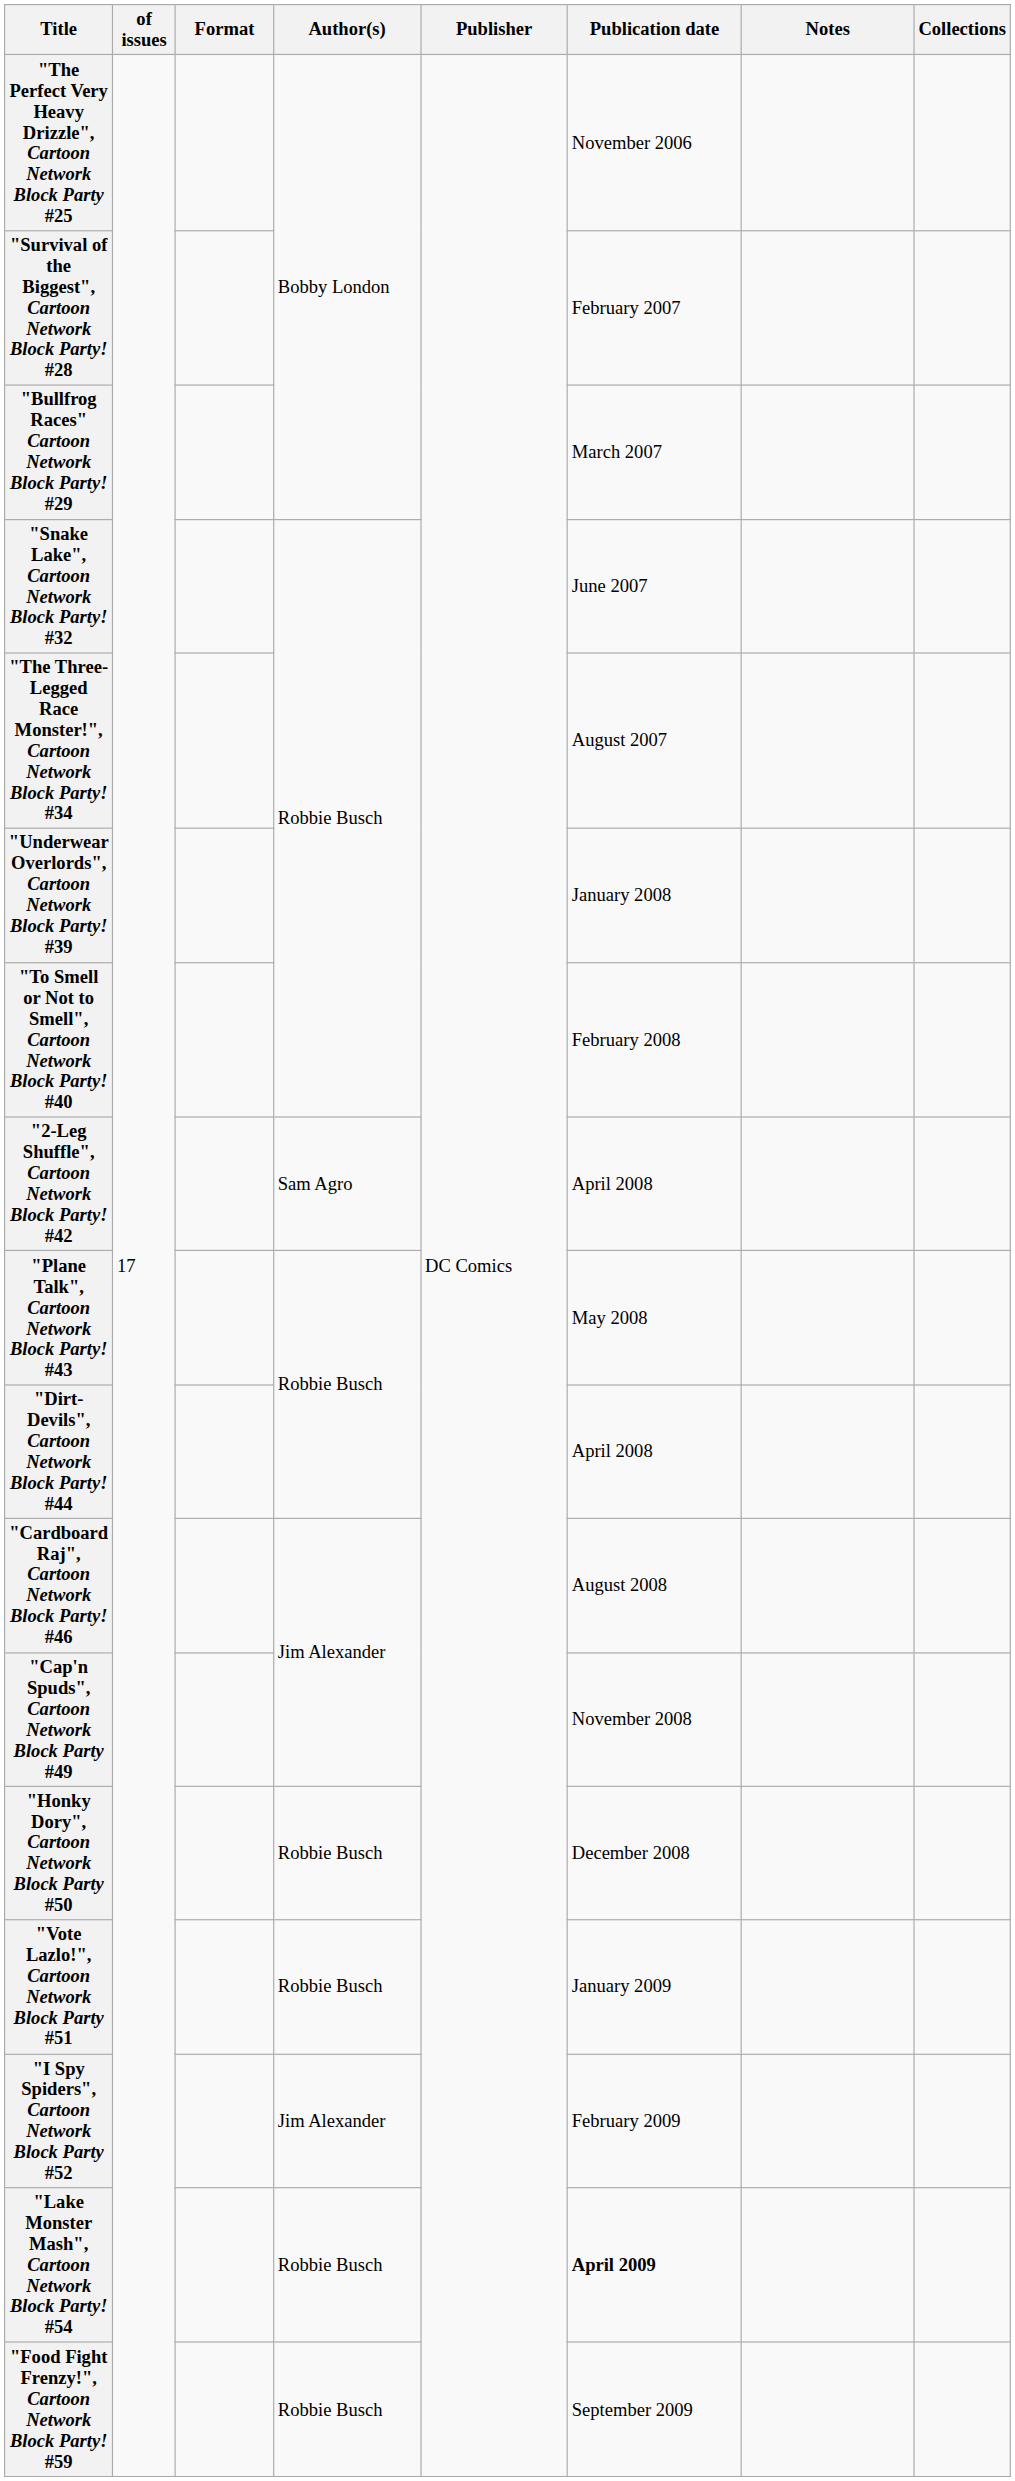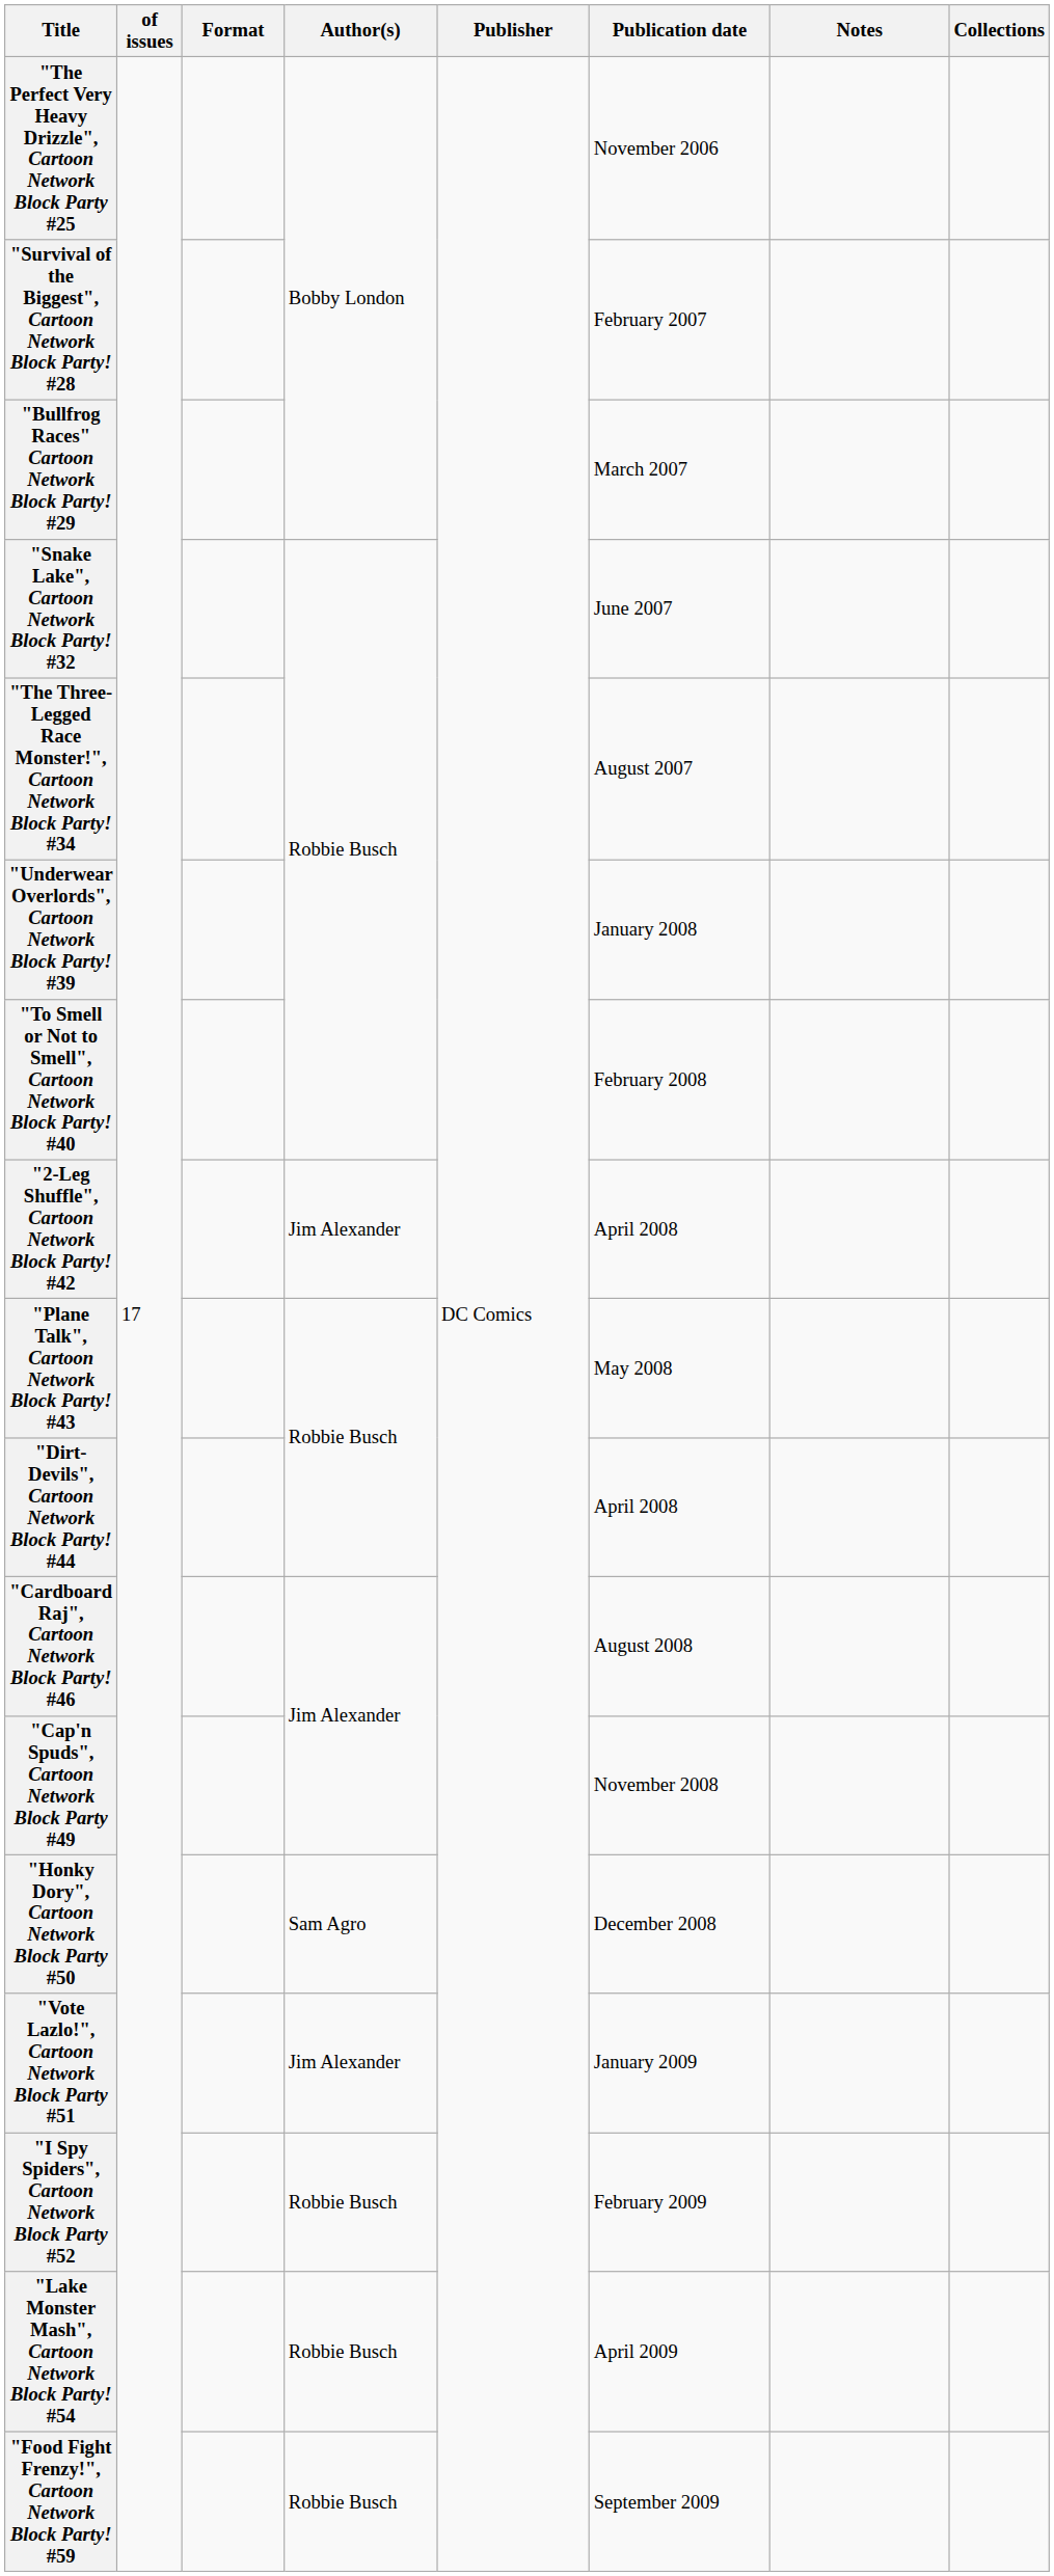 <table class="wikitable">
 <tr>
 <th>Title</th>
 <th style="width:40pt"> of issues</th>
 <th style="width:75pt">Format</th>
 <th style="width:125pt">Author(s)</th>
 <th style="width:125pt">Publisher</th>
 <th style="width:150pt">Publication date</th>
 <th style="width:175pt">Notes</th>
 <th>Collections</th>
 </tr>
 <tr>
 <th>"The Perfect Very Heavy Drizzle", <em>Cartoon Network Block Party</em> #25</th>
 <td rowspan="17">17</td>
 <td></td>
 <td rowspan="3">Bobby London</td>
 <td rowspan="17">DC Comics</td>
 <td>November 2006</td>
 <td></td>
 <td></td>
 </tr>
 <tr>
 <th>"Survival of the Biggest", <em>Cartoon Network Block Party!</em> #28</th>
 <td></td>
 <td>February 2007</td>
 <td></td>
 <td></td>
 </tr>
 <tr>
 <th>"Bullfrog Races" <em>Cartoon Network Block Party!</em> #29</th>
 <td></td>
 <td>March 2007</td>
 <td></td>
 <td></td>
 </tr>
 <tr>
 <th>"Snake Lake", <em>Cartoon Network Block Party!</em> #32</th>
 <td></td>
 <td rowspan="4">Robbie Busch</td>
 <td>June 2007</td>
 <td></td>
 <td></td>
 </tr>
 <tr>
 <th>"The Three-Legged Race Monster!", <em>Cartoon Network Block Party!</em> #34</th>
 <td></td>
 <td>August 2007</td>
 <td></td>
 <td></td>
 </tr>
 <tr>
 <th>"Underwear Overlords", <em>Cartoon Network Block Party!</em> #39</th>
 <td></td>
 <td>January 2008</td>
 <td></td>
 <td></td>
 </tr>
 <tr>
 <th>"To Smell or Not to Smell", <em>Cartoon Network Block Party!</em> #40</th>
 <td></td>
 <td>February 2008</td>
 <td></td>
 <td></td>
 </tr>
 <tr>
 <th>"2-Leg Shuffle", <em>Cartoon Network Block Party!</em> #42</th>
 <td></td>
-<td>Sam Agro</td>
+<td>Jim Alexander</td>
 <td>April 2008</td>
 <td></td>
 <td></td>
 </tr>
 <tr>
 <th>"Plane Talk", <em>Cartoon Network Block Party!</em> #43</th>
 <td></td>
 <td rowspan="2">Robbie Busch</td>
 <td>May 2008</td>
 <td></td>
 <td></td>
 </tr>
 <tr>
 <th>"Dirt-Devils", <em>Cartoon Network Block Party!</em> #44</th>
 <td></td>
 <td>April 2008</td>
 <td></td>
 <td></td>
 </tr>
 <tr>
 <th>"Cardboard Raj", <em>Cartoon Network Block Party!</em> #46</th>
 <td></td>
 <td rowspan="2">Jim Alexander</td>
 <td>August 2008</td>
 <td></td>
 <td></td>
 </tr>
 <tr>
 <th>"Cap'n Spuds", <em>Cartoon Network Block Party</em> #49</th>
 <td></td>
 <td>November 2008</td>
 <td></td>
 <td></td>
 </tr>
 <tr>
 <th>"Honky Dory", <em>Cartoon Network Block Party</em> #50</th>
 <td></td>
-<td>Robbie Busch</td>
+<td>Sam Agro</td>
 <td>December 2008</td>
 <td></td>
 <td></td>
 </tr>
 <tr>
 <th>"Vote Lazlo!", <em>Cartoon Network Block Party</em> #51</th>
 <td></td>
-<td>Robbie Busch</td>
+<td>Jim Alexander</td>
 <td>January 2009</td>
 <td></td>
 <td></td>
 </tr>
 <tr>
 <th>"I Spy Spiders", <em>Cartoon Network Block Party</em> #52</th>
 <td></td>
-<td>Jim Alexander</td>
+<td>Robbie Busch</td>
 <td>February 2009</td>
 <td></td>
 <td></td>
 </tr>
 <tr>
 <th>"Lake Monster Mash", <em>Cartoon Network Block Party!</em> #54</th>
 <td></td>
 <td>Robbie Busch</td>
-<td><strong>April 2009</strong></td>
+<td>April 2009</td>
 <td></td>
 <td></td>
 </tr>
 <tr>
 <th>"Food Fight Frenzy!", <em>Cartoon Network Block Party!</em> #59</th>
 <td></td>
 <td>Robbie Busch</td>
 <td>September 2009</td>
 <td></td>
 <td></td>
 </tr>
 </table>
